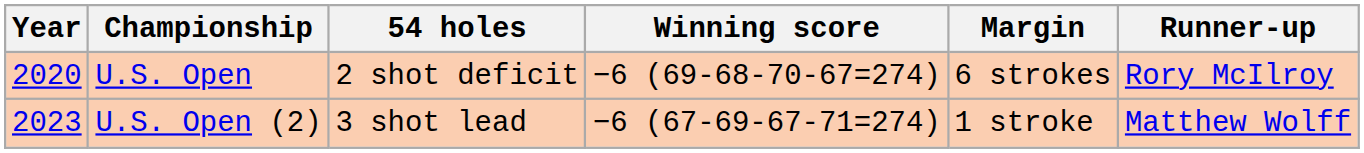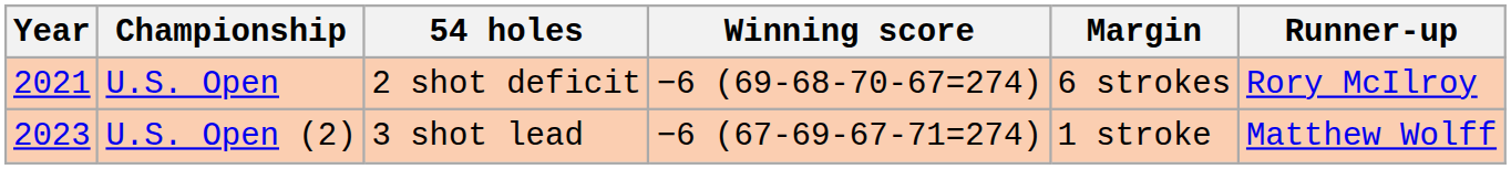 <table class="wikitable">
 <tr>
 <th>Year</th>
 <th>Championship</th>
 <th>54 holes</th>
 <th>Winning score</th>
 <th>Margin</th>
 <th>Runner-up</th>
 </tr>
 <tr style="background:#fbceb1;">
-<td><a href='#'>2020</a></td>
+<td><a href='#'>2021</a></td>
 <td><a href='#'>U.S. Open</a></td>
 <td>2 shot deficit</td>
 <td>−6 (69-68-70-67=274)</td>
 <td>6 strokes</td>
 <td> <a href='#'>Rory McIlroy</a></td>
 </tr>
 <tr style="background:#fbceb1;">
 <td><a href='#'>2023</a></td>
 <td><a href='#'>U.S. Open</a> (2)</td>
 <td>3 shot lead</td>
 <td>−6 (67-69-67-71=274)</td>
 <td>1 stroke</td>
 <td> <a href='#'>Matthew Wolff</a></td>
 </tr>
 </table>
